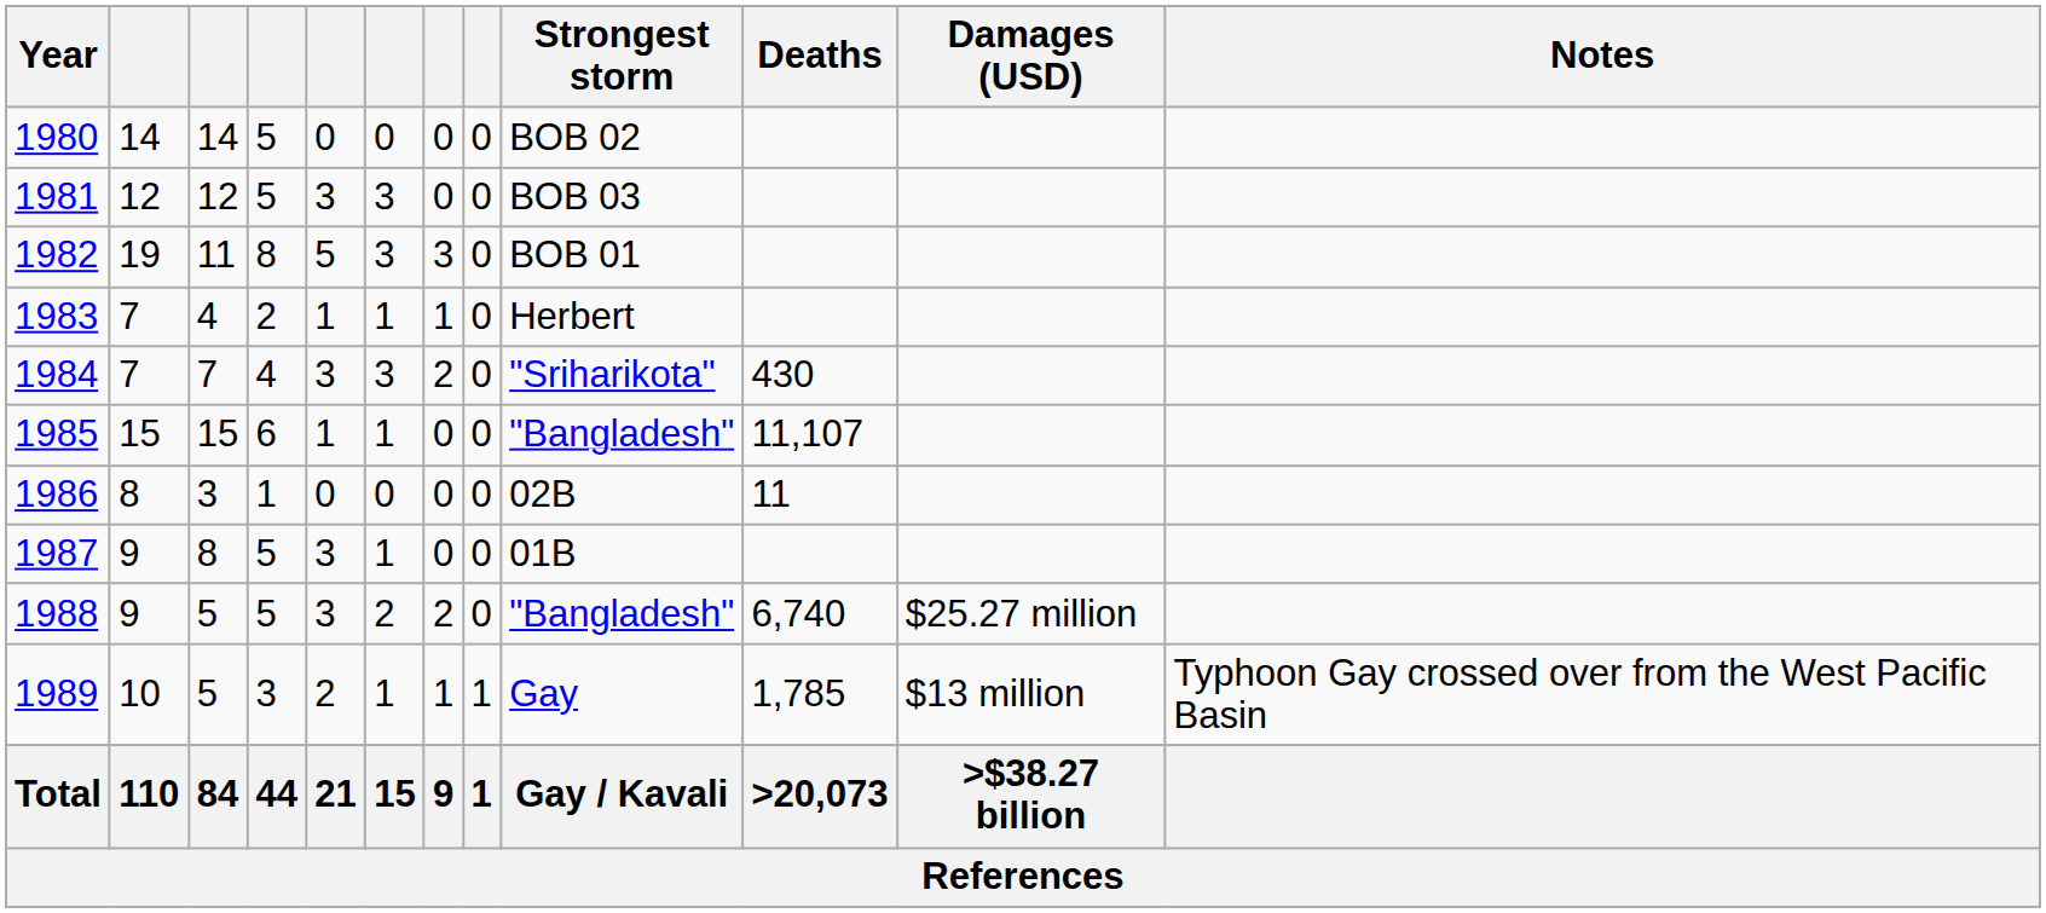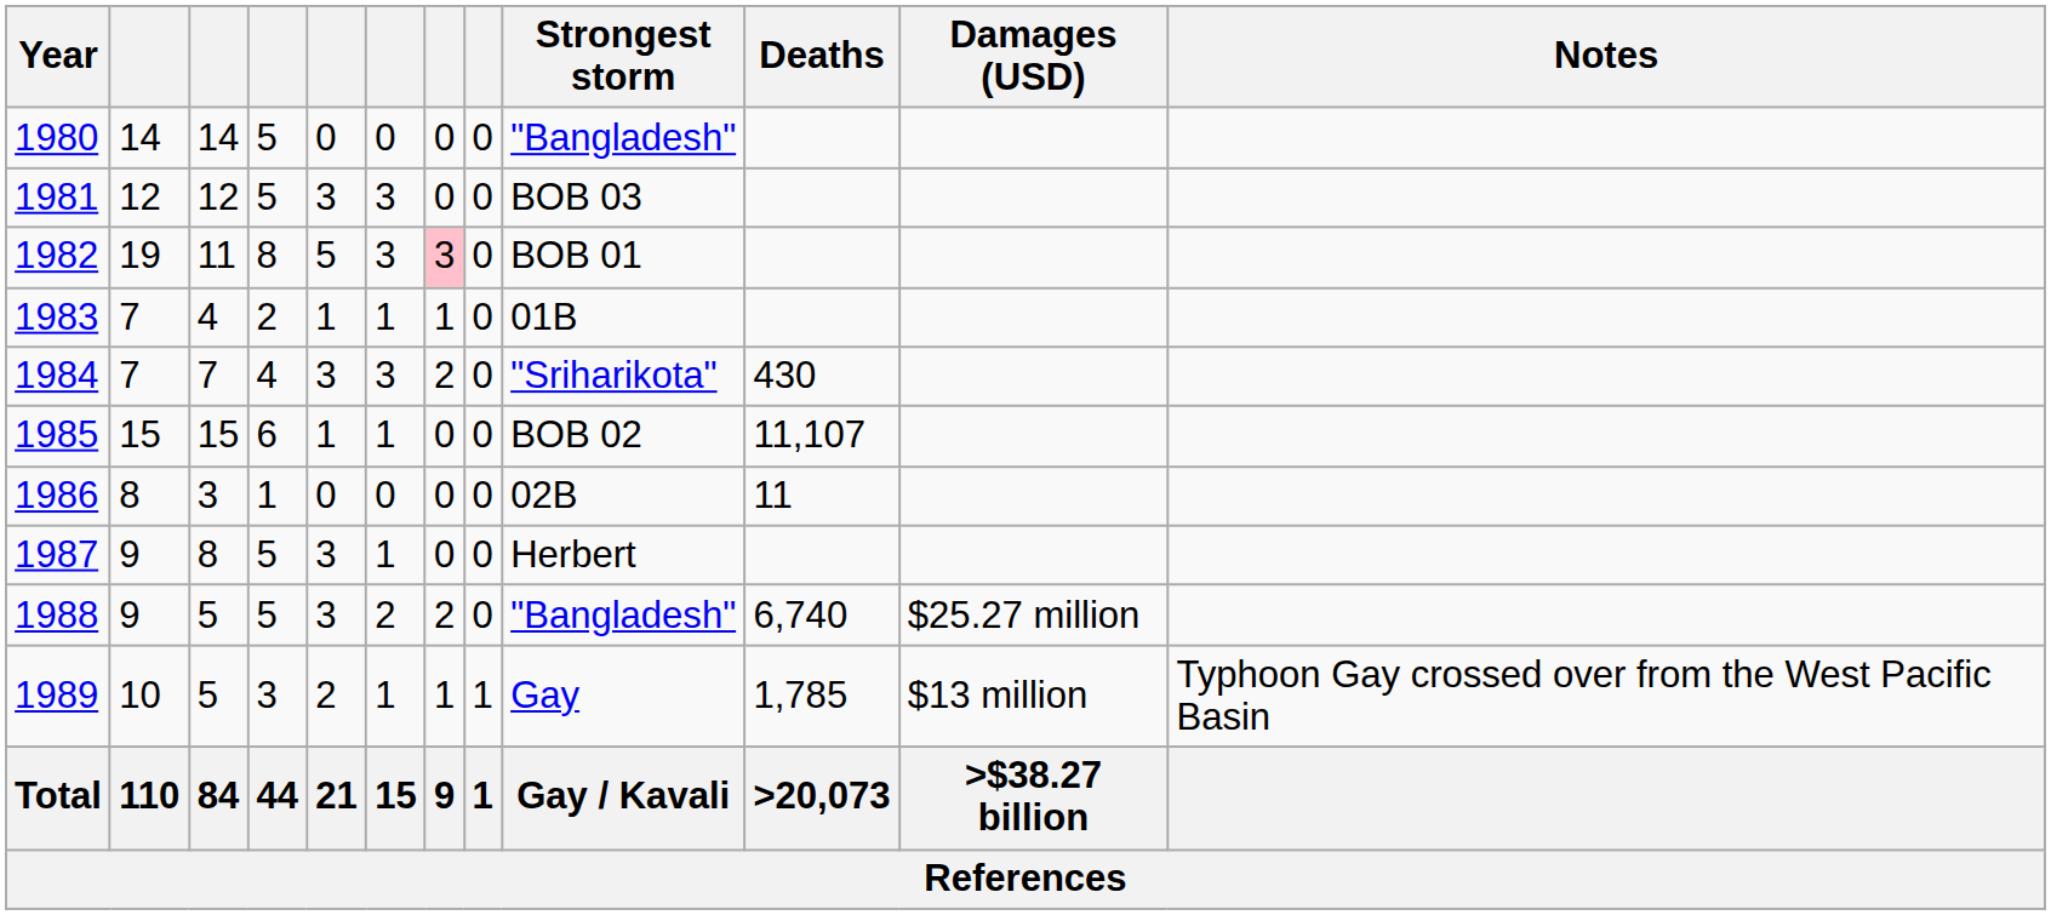 <table class="wikitable sortable">
 <tr>
 <th>Year</th>
 <th></th>
 <th></th>
 <th></th>
 <th></th>
 <th></th>
 <th></th>
 <th></th>
 <th>Strongest<br>storm</th>
 <th>Deaths</th>
 <th>Damages<br>(USD)</th>
 <th>Notes</th>
 </tr>
 <tr>
 <td><a href='#'>1980</a></td>
 <td>14</td>
 <td>14</td>
 <td>5</td>
 <td>0</td>
 <td>0</td>
 <td>0</td>
 <td>0</td>
-<td> BOB 02</td>
+<td> <a href='#'>"Bangladesh"</a></td>
 <td></td>
 <td></td>
 <td></td>
 </tr>
 <tr>
 <td><a href='#'>1981</a></td>
 <td>12</td>
 <td>12</td>
 <td>5</td>
 <td>3</td>
 <td>3</td>
 <td>0</td>
 <td>0</td>
 <td> BOB 03</td>
 <td></td>
 <td></td>
 <td></td>
 </tr>
 <tr>
 <td><a href='#'>1982</a></td>
 <td>19</td>
 <td>11</td>
 <td>8</td>
 <td>5</td>
 <td>3</td>
-<td>3</td>
+<td style="background: pink;">3</td>
 <td>0</td>
 <td> BOB 01</td>
 <td></td>
 <td></td>
 <td></td>
 </tr>
 <tr>
 <td><a href='#'>1983</a></td>
 <td>7</td>
 <td>4</td>
 <td>2</td>
 <td>1</td>
 <td>1</td>
 <td>1</td>
 <td>0</td>
-<td> Herbert</td>
+<td> 01B</td>
 <td></td>
 <td></td>
 <td></td>
 </tr>
 <tr>
 <td><a href='#'>1984</a></td>
 <td>7</td>
 <td>7</td>
 <td>4</td>
 <td>3</td>
 <td>3</td>
 <td>2</td>
 <td>0</td>
 <td> <a href='#'>"Sriharikota"</a></td>
 <td>430</td>
 <td></td>
 <td></td>
 </tr>
 <tr>
 <td><a href='#'>1985</a></td>
 <td>15</td>
 <td>15</td>
 <td>6</td>
 <td>1</td>
 <td>1</td>
 <td>0</td>
 <td>0</td>
-<td> <a href='#'>"Bangladesh"</a></td>
+<td> BOB 02</td>
 <td>11,107</td>
 <td></td>
 <td></td>
 </tr>
 <tr>
 <td><a href='#'>1986</a></td>
 <td>8</td>
 <td>3</td>
 <td>1</td>
 <td>0</td>
 <td>0</td>
 <td>0</td>
 <td>0</td>
 <td> 02B</td>
 <td>11</td>
 <td></td>
 <td></td>
 </tr>
 <tr>
 <td><a href='#'>1987</a></td>
 <td>9</td>
 <td>8</td>
 <td>5</td>
 <td>3</td>
 <td>1</td>
 <td>0</td>
 <td>0</td>
-<td> 01B</td>
+<td> Herbert</td>
 <td></td>
 <td></td>
 <td></td>
 </tr>
 <tr>
 <td><a href='#'>1988</a></td>
 <td>9</td>
 <td>5</td>
 <td>5</td>
 <td>3</td>
 <td>2</td>
 <td>2</td>
 <td>0</td>
 <td> <a href='#'>"Bangladesh"</a></td>
 <td>6,740</td>
 <td>$25.27 million</td>
 <td></td>
 </tr>
 <tr>
 <td><a href='#'>1989</a></td>
 <td>10</td>
 <td>5</td>
 <td>3</td>
 <td>2</td>
 <td>1</td>
 <td>1</td>
 <td>1</td>
 <td> <a href='#'>Gay</a></td>
 <td>1,785</td>
 <td>$13 million</td>
 <td>Typhoon Gay crossed over from the West Pacific Basin</td>
 </tr>
 <tr>
 <th>Total</th>
 <th>110</th>
 <th>84</th>
 <th>44</th>
 <th>21</th>
 <th>15</th>
 <th>9</th>
 <th>1</th>
 <th>Gay / Kavali</th>
 <th>>20,073</th>
 <th>>$38.27 billion</th>
 <th></th>
 </tr>
 <tr class="unsortable">
 <th colspan=12>References</th>
 </tr>
 </table>
